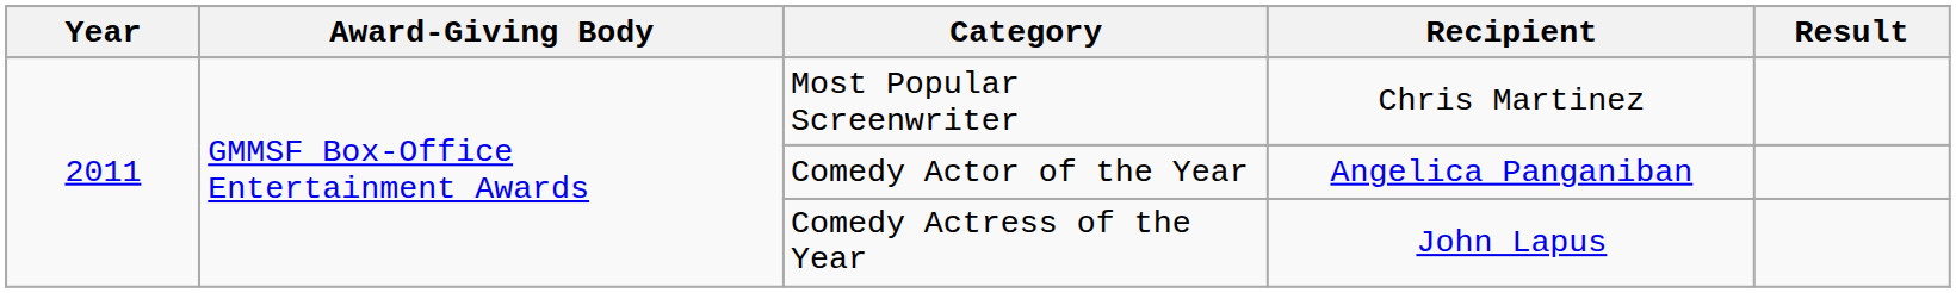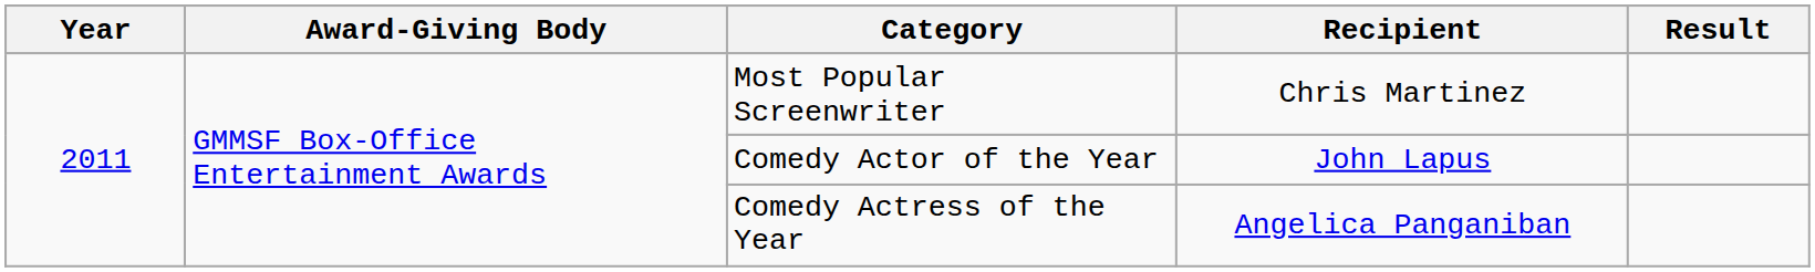 <table | width="90%" class="wikitable sortable">
 <tr>
 <th width="10%">Year</th>
 <th width="30%">Award-Giving Body</th>
 <th width="25%">Category</th>
 <th width="25%">Recipient</th>
 <th width="10%">Result</th>
 </tr>
 <tr>
 <td rowspan="3" align="center"><a href='#'>2011</a></td>
 <td rowspan="3" align="left"><a href='#'>GMMSF Box-Office Entertainment Awards</a></td>
 <td align="left">Most Popular Screenwriter</td>
 <td align="center">Chris Martinez</td>
 <td></td>
 </tr>
 <tr>
 <td>Comedy Actor of the Year</td>
-<td align="center"><a href='#'>Angelica Panganiban</a></td>
+<td align="center"><a href='#'>John Lapus</a></td>
 <td></td>
 </tr>
 <tr>
 <td>Comedy Actress of the Year</td>
-<td align="center"><a href='#'>John Lapus</a></td>
+<td align="center"><a href='#'>Angelica Panganiban</a></td>
 <td></td>
 </tr>
 </table>
